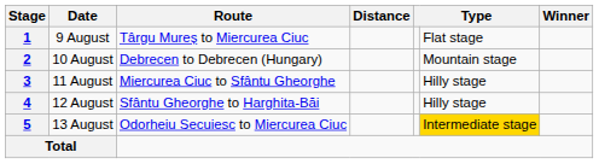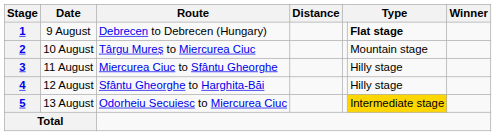 <table class="wikitable">
 <tr>
 <th scope="col">Stage</th>
 <th scope="col">Date</th>
 <th scope="col">Route</th>
 <th scope="col">Distance</th>
 <th scope="col" colspan="2">Type</th>
 <th scope="col">Winner</th>
 </tr>
 <tr>
 <th scope="col"><a href='#'>1</a></th>
 <td style="text-align:center;">9 August</td>
-<td><a href='#'>Târgu Mureș</a> to <a href='#'>Miercurea Ciuc</a></td>
+<td><a href='#'>Debrecen</a> to Debrecen (Hungary)</td>
 <td style="text-align:center;"></td>
 <td></td>
-<td>Flat stage</td>
+<td><strong>Flat stage</strong></td>
 <td></td>
 </tr>
 <tr>
 <th scope="col"><a href='#'>2</a></th>
 <td style="text-align:center;">10 August</td>
-<td><a href='#'>Debrecen</a> to Debrecen (Hungary)</td>
+<td><a href='#'>Târgu Mureș</a> to <a href='#'>Miercurea Ciuc</a></td>
 <td style="text-align:center;"></td>
 <td></td>
 <td>Mountain stage</td>
 <td></td>
 </tr>
 <tr>
 <th scope="col"><a href='#'>3</a></th>
 <td style="text-align:center;">11 August</td>
 <td><a href='#'>Miercurea Ciuc</a> to <a href='#'>Sfântu Gheorghe</a></td>
 <td style="text-align:center;"></td>
 <td></td>
 <td>Hilly stage</td>
 <td></td>
 </tr>
 <tr>
 <th scope="col"><a href='#'>4</a></th>
 <td style="text-align:center;">12 August</td>
 <td><a href='#'>Sfântu Gheorghe</a> to <a href='#'>Harghita-Băi</a></td>
 <td style="text-align:center;"></td>
 <td></td>
 <td>Hilly stage</td>
 <td></td>
 </tr>
 <tr>
 <th scope="col"><a href='#'>5</a></th>
 <td style="text-align:center;">13 August</td>
 <td><a href='#'>Odorheiu Secuiesc</a> to <a href='#'>Miercurea Ciuc</a></td>
 <td style="text-align:center;"></td>
 <td></td>
 <td style="background: gold;">Intermediate stage</td>
 <td></td>
 </tr>
 <tr>
 <th colspan="2">Total</th>
 <td colspan="5" style="text-align:center"></td>
 </tr>
 </table>
